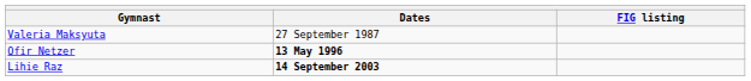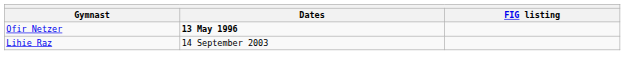 <table class="wikitable mw-collapsible mw-collapsed" width="75%">
 <tr>
 <th colspan="3"></th>
 </tr>
 <tr>
 <th>Gymnast</th>
 <th>Dates</th>
 <th><a href='#'>FIG</a> listing</th>
 </tr>
 <tr>
-<td><a href='#'>Valeria Maksyuta</a></td>
-<td>27 September 1987</td>
-<td></td>
-</tr>
-<tr>
 <td><a href='#'>Ofir Netzer</a></td>
 <td><strong>13 May 1996</strong></td>
 <td></td>
 </tr>
 <tr>
 <td><a href='#'>Lihie Raz</a></td>
-<td><strong>14 September 2003</strong></td>
+<td>14 September 2003</td>
 <td></td>
 </tr>
 </table>
